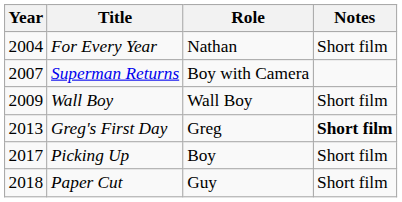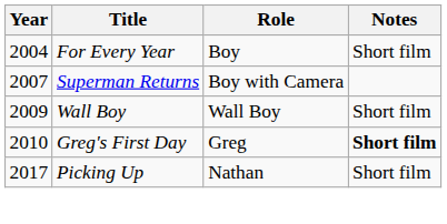 <table class="wikitable sortable">
 <tr>
 <th>Year</th>
 <th>Title</th>
 <th>Role</th>
 <th class="unsortable">Notes</th>
 </tr>
 <tr>
 <td>2004</td>
 <td><em>For Every Year</em></td>
-<td>Nathan</td>
+<td>Boy</td>
 <td>Short film</td>
 </tr>
 <tr>
 <td>2007</td>
 <td><em><a href='#'>Superman Returns</a></em></td>
 <td>Boy with Camera</td>
 <td></td>
 </tr>
 <tr>
 <td>2009</td>
 <td><em>Wall Boy</em></td>
 <td>Wall Boy</td>
 <td>Short film</td>
 </tr>
 <tr>
-<td>2013</td>
+<td>2010</td>
 <td><em>Greg's First Day</em></td>
 <td>Greg</td>
 <td><strong>Short film</strong></td>
 </tr>
 <tr>
 <td>2017</td>
 <td><em>Picking Up</em></td>
-<td>Boy</td>
-<td>Short film</td>
-</tr>
-<tr>
-<td>2018</td>
-<td><em>Paper Cut</em></td>
-<td>Guy</td>
+<td>Nathan</td>
 <td>Short film</td>
 </tr>
 </table>
